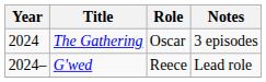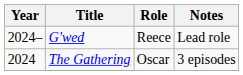 <table class="wikitable sortable">
 <tr>
 <th>Year</th>
 <th>Title</th>
 <th>Role</th>
 <th class="unsortable">Notes</th>
 </tr>
 <tr>
+<td>2024–</td>
+<td><em><a href='#'>G'wed</a></em></td>
+<td>Reece</td>
+<td>Lead role</td>
+</tr>
+<tr>
 <td>2024</td>
 <td><em><a href='#'>The Gathering</a></em></td>
 <td>Oscar</td>
 <td>3 episodes</td>
 </tr>
 <tr>
-<td>2024–</td>
-<td><em><a href='#'>G'wed</a></em></td>
-<td>Reece</td>
-<td>Lead role</td>
-</tr>
-<tr>
 </tr>
 </table>
